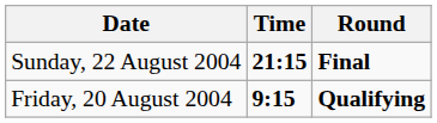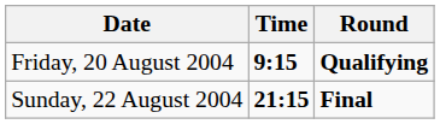 <table class="wikitable">
 <tr>
 <th>Date</th>
 <th>Time</th>
 <th>Round</th>
 </tr>
+<tr>
+<td>Friday, 20 August 2004</td>
+<td><strong>9:15</strong></td>
+<td><strong>Qualifying</strong></td>
+</tr>
 <tr style=background:lemonchiffon|>
 <td>Sunday, 22 August 2004</td>
 <td><strong>21:15</strong></td>
 <td><strong>Final</strong></td>
 </tr>
-<tr>
-<td>Friday, 20 August 2004</td>
-<td><strong>9:15</strong></td>
-<td><strong>Qualifying</strong></td>
-</tr>
 </table>
